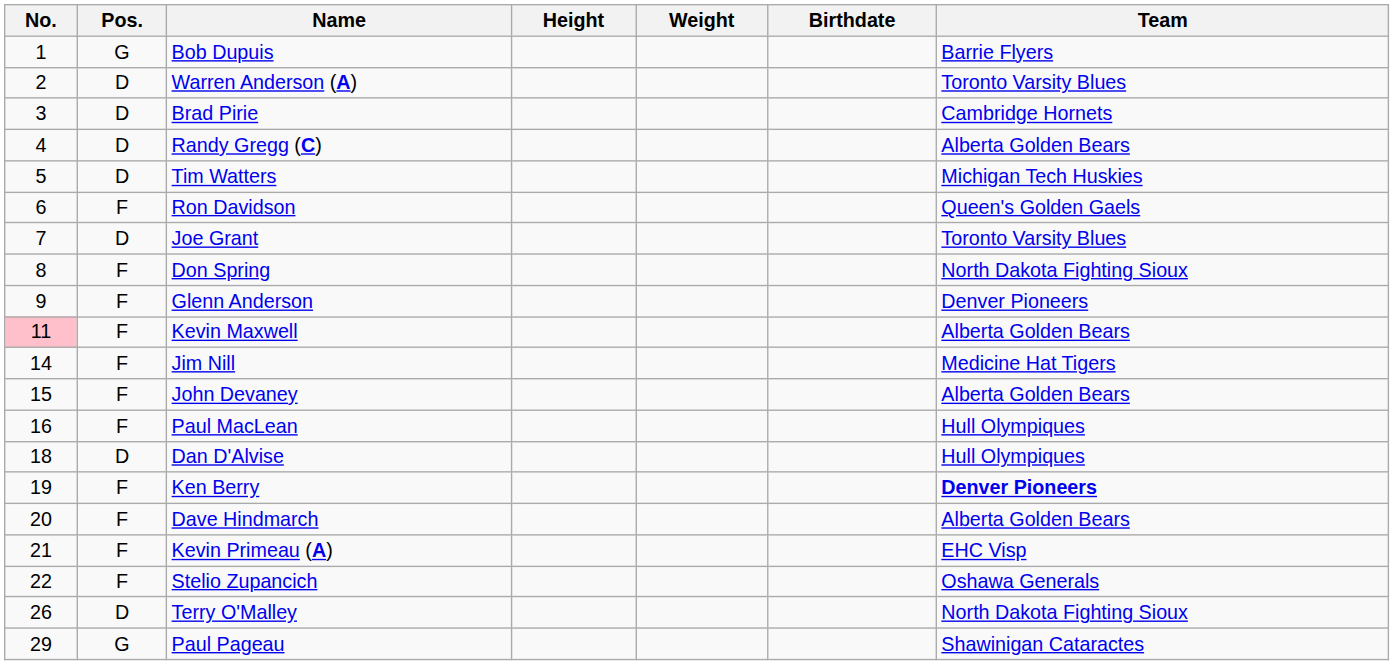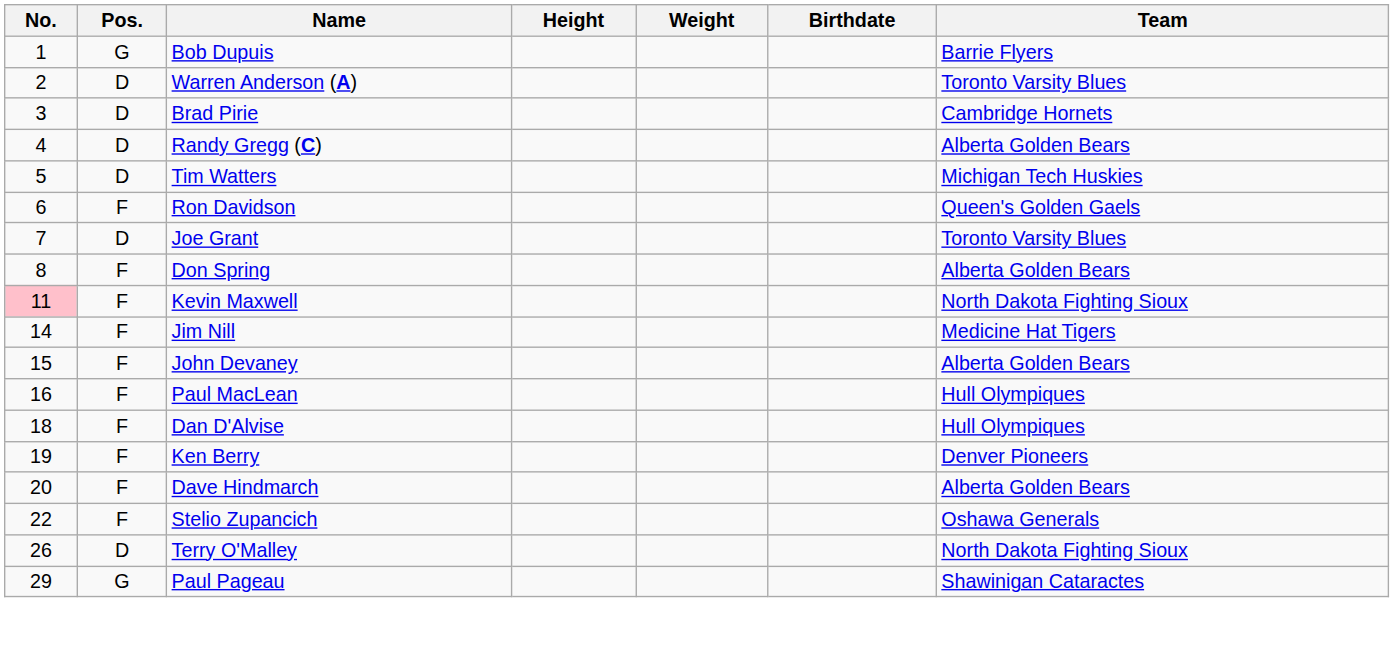 <table class="wikitable sortable" width="80%" style="font-size: 90%; text-align: center;">
 <tr>
 <th>No.</th>
 <th>Pos.</th>
 <th>Name</th>
 <th>Height</th>
 <th>Weight</th>
 <th>Birthdate</th>
 <th>Team</th>
 </tr>
 <tr>
 <td>1</td>
 <td>G</td>
 <td style="text-align:left;"><a href='#'>Bob Dupuis</a></td>
 <td></td>
 <td></td>
 <td style="text-align:right;"></td>
 <td style="text-align:left;"> <a href='#'>Barrie Flyers</a></td>
 </tr>
 <tr>
 <td>2</td>
 <td>D</td>
 <td style="text-align:left;"><a href='#'>Warren Anderson</a> (<strong><a href='#'>A</a></strong>)</td>
 <td></td>
 <td></td>
 <td style="text-align:right;"></td>
 <td style="text-align:left;"> <a href='#'>Toronto Varsity Blues</a></td>
 </tr>
 <tr>
 <td>3</td>
 <td>D</td>
 <td style="text-align:left;"><a href='#'>Brad Pirie</a></td>
 <td></td>
 <td></td>
 <td style="text-align:right;"></td>
 <td style="text-align:left;"> <a href='#'>Cambridge Hornets</a></td>
 </tr>
 <tr>
 <td>4</td>
 <td>D</td>
 <td style="text-align:left;"><a href='#'>Randy Gregg</a> (<strong><a href='#'>C</a></strong>)</td>
 <td></td>
 <td></td>
 <td style="text-align:right;"></td>
 <td style="text-align:left;"> <a href='#'>Alberta Golden Bears</a></td>
 </tr>
 <tr>
 <td>5</td>
 <td>D</td>
 <td style="text-align:left;"><a href='#'>Tim Watters</a></td>
 <td></td>
 <td></td>
 <td style="text-align:right;"></td>
 <td style="text-align:left;"> <a href='#'>Michigan Tech Huskies</a></td>
 </tr>
 <tr>
 <td>6</td>
 <td>F</td>
 <td style="text-align:left;"><a href='#'>Ron Davidson</a></td>
 <td></td>
 <td></td>
 <td style="text-align:right;"></td>
 <td style="text-align:left;"> <a href='#'>Queen's Golden Gaels</a></td>
 </tr>
 <tr>
 <td>7</td>
 <td>D</td>
 <td style="text-align:left;"><a href='#'>Joe Grant</a></td>
 <td></td>
 <td></td>
 <td style="text-align:right;"></td>
 <td style="text-align:left;"> <a href='#'>Toronto Varsity Blues</a></td>
 </tr>
 <tr>
 <td>8</td>
 <td>F</td>
 <td style="text-align:left;"><a href='#'>Don Spring</a></td>
 <td></td>
 <td></td>
 <td style="text-align:right;"></td>
-<td style="text-align:left;"> <a href='#'>North Dakota Fighting Sioux</a></td>
-</tr>
-<tr>
-<td>9</td>
-<td>F</td>
-<td style="text-align:left;"><a href='#'>Glenn Anderson</a></td>
-<td></td>
-<td></td>
-<td style="text-align:right;"></td>
-<td style="text-align:left;"> <a href='#'>Denver Pioneers</a></td>
+<td style="text-align:left;"> <a href='#'>Alberta Golden Bears</a></td>
 </tr>
 <tr>
 <td style="background: pink;">11</td>
 <td>F</td>
 <td style="text-align:left;"><a href='#'>Kevin Maxwell</a></td>
 <td></td>
 <td></td>
 <td style="text-align:right;"></td>
-<td style="text-align:left;"> <a href='#'>Alberta Golden Bears</a></td>
+<td style="text-align:left;"> <a href='#'>North Dakota Fighting Sioux</a></td>
 </tr>
 <tr>
 <td>14</td>
 <td>F</td>
 <td style="text-align:left;"><a href='#'>Jim Nill</a></td>
 <td></td>
 <td></td>
 <td style="text-align:right;"></td>
 <td style="text-align:left;"> <a href='#'>Medicine Hat Tigers</a></td>
 </tr>
 <tr>
 <td>15</td>
 <td>F</td>
 <td style="text-align:left;"><a href='#'>John Devaney</a></td>
 <td></td>
 <td></td>
 <td style="text-align:right;"></td>
 <td style="text-align:left;"> <a href='#'>Alberta Golden Bears</a></td>
 </tr>
 <tr>
 <td>16</td>
 <td>F</td>
 <td style="text-align:left;"><a href='#'>Paul MacLean</a></td>
 <td></td>
 <td></td>
 <td style="text-align:right;"></td>
 <td style="text-align:left;"> <a href='#'>Hull Olympiques</a></td>
 </tr>
 <tr>
 <td>18</td>
-<td>D</td>
+<td>F</td>
 <td style="text-align:left;"><a href='#'>Dan D'Alvise</a></td>
 <td></td>
 <td></td>
 <td style="text-align:right;"></td>
 <td style="text-align:left;"> <a href='#'>Hull Olympiques</a></td>
 </tr>
 <tr>
 <td>19</td>
 <td>F</td>
 <td style="text-align:left;"><a href='#'>Ken Berry</a></td>
 <td></td>
 <td></td>
 <td style="text-align:right;"></td>
-<td style="text-align:left;"><strong> <a href='#'>Denver Pioneers</a></strong></td>
+<td style="text-align:left;"> <a href='#'>Denver Pioneers</a></td>
 </tr>
 <tr>
 <td>20</td>
 <td>F</td>
 <td style="text-align:left;"><a href='#'>Dave Hindmarch</a></td>
 <td></td>
 <td></td>
 <td style="text-align:right;"></td>
 <td style="text-align:left;"> <a href='#'>Alberta Golden Bears</a></td>
-</tr>
-<tr>
-<td>21</td>
-<td>F</td>
-<td style="text-align:left;"><a href='#'>Kevin Primeau</a> (<strong><a href='#'>A</a></strong>)</td>
-<td></td>
-<td></td>
-<td style="text-align:right;"></td>
-<td style="text-align:left;"> <a href='#'>EHC Visp</a></td>
 </tr>
 <tr>
 <td>22</td>
 <td>F</td>
 <td style="text-align:left;"><a href='#'>Stelio Zupancich</a></td>
 <td></td>
 <td></td>
 <td style="text-align:right;"></td>
 <td style="text-align:left;"> <a href='#'>Oshawa Generals</a></td>
 </tr>
 <tr>
 <td>26</td>
 <td>D</td>
 <td style="text-align:left;"><a href='#'>Terry O'Malley</a></td>
 <td></td>
 <td></td>
 <td style="text-align:right;"></td>
 <td style="text-align:left;"> <a href='#'>North Dakota Fighting Sioux</a></td>
 </tr>
 <tr>
 <td>29</td>
 <td>G</td>
 <td style="text-align:left;"><a href='#'>Paul Pageau</a></td>
 <td></td>
 <td></td>
 <td style="text-align:right;"></td>
 <td style="text-align:left;"> <a href='#'>Shawinigan Cataractes</a></td>
 </tr>
 </table>
